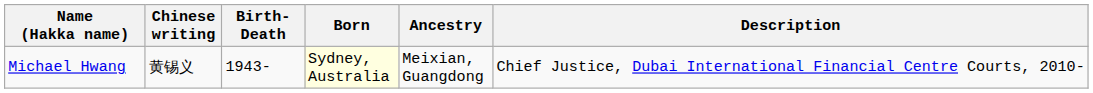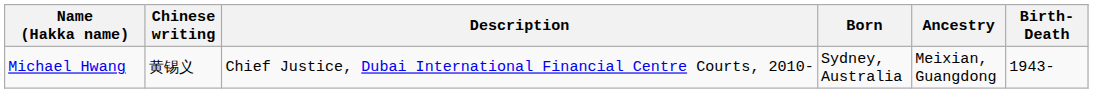 <table class="wikitable">
 <tr>
 <th width="115">Name<br>(Hakka name)</th>
 <th width="60">Chinese writing</th>
-<th width="65">Birth-Death</th>
+<th>Description</th>
 <th width="75">Born</th>
 <th width="75">Ancestry</th>
-<th>Description</th>
+<th width="65">Birth-Death</th>
 </tr>
 <tr>
 <td><a href='#'>Michael Hwang</a></td>
 <td>黄锡义</td>
+<td>Chief Justice, <a href='#'>Dubai International Financial Centre</a> Courts, 2010-</td>
+<td>Sydney, Australia</td>
+<td>Meixian, Guangdong</td>
 <td>1943-</td>
-<td style="background: lightyellow;">Sydney, Australia</td>
-<td>Meixian, Guangdong</td>
-<td>Chief Justice, <a href='#'>Dubai International Financial Centre</a> Courts, 2010-</td>
 </tr>
 </table>
